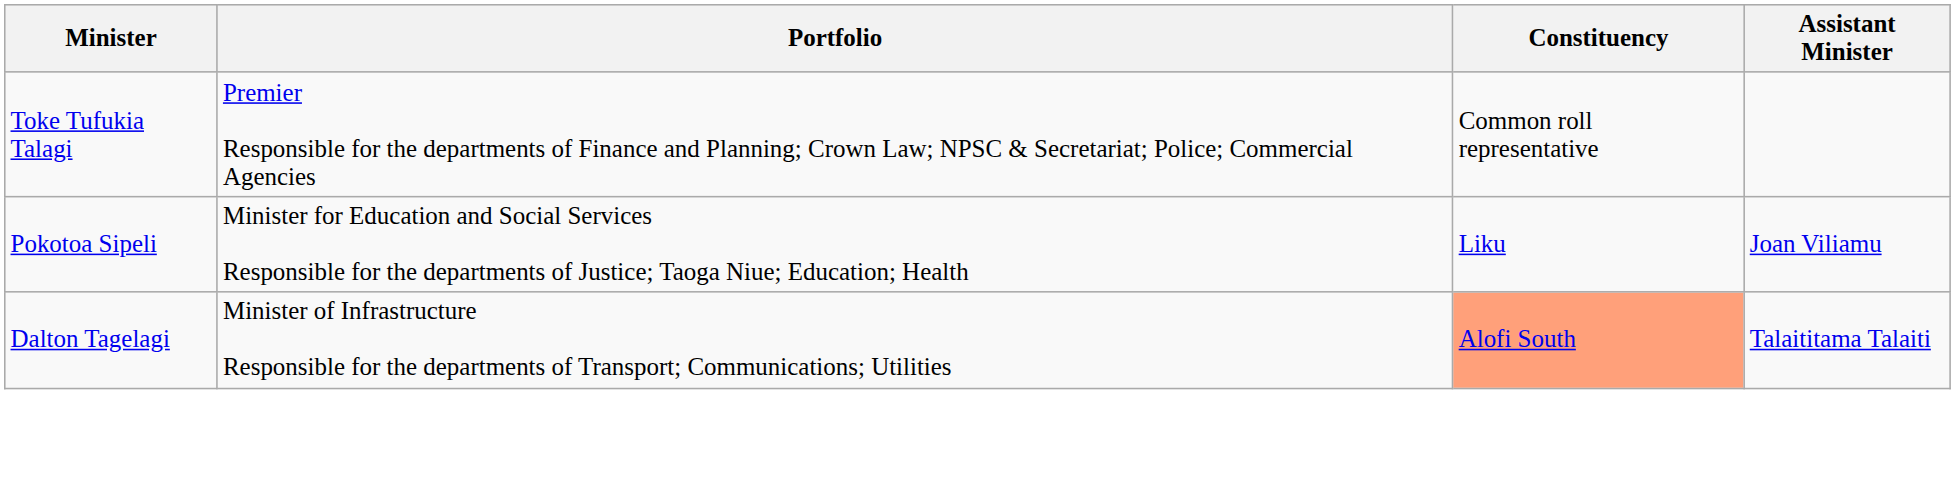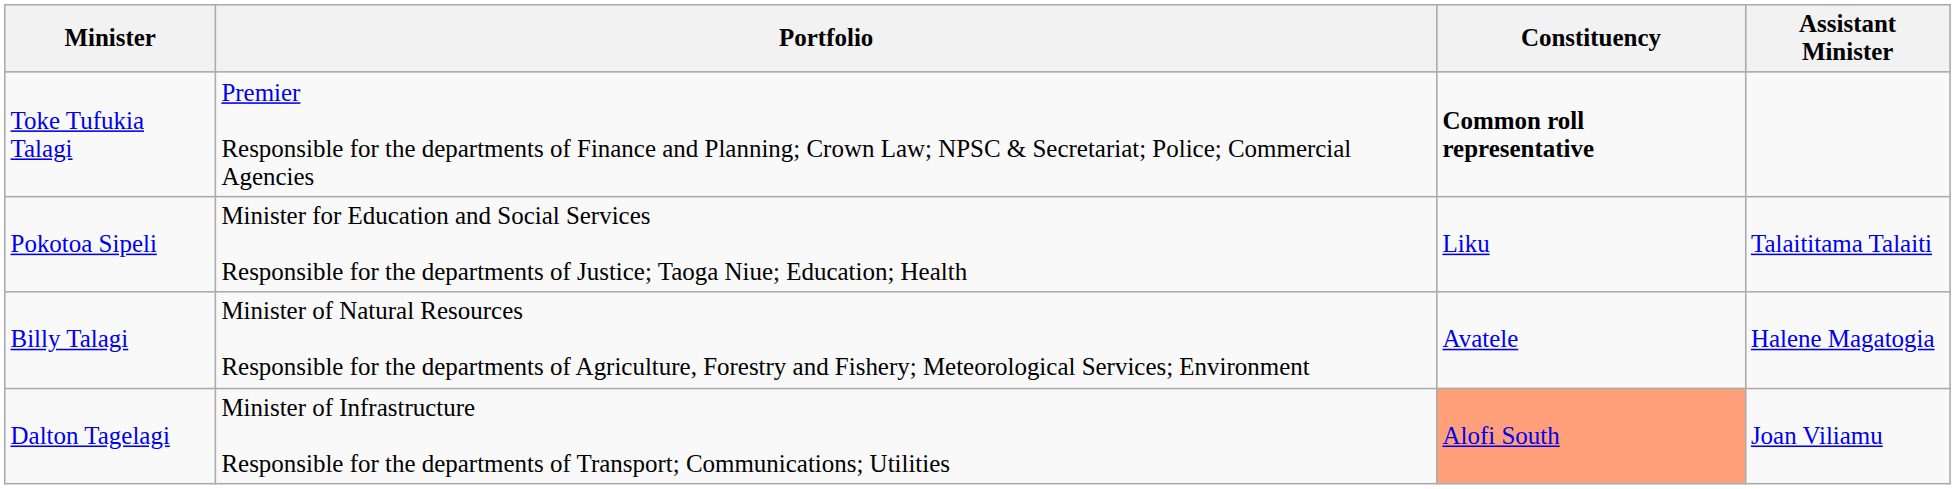 <table class="wikitable">
 <tr>
 <th>Minister</th>
 <th>Portfolio</th>
 <th>Constituency</th>
 <th>Assistant Minister</th>
 </tr>
 <tr>
 <td><a href='#'>Toke Tufukia Talagi</a></td>
 <td><a href='#'>Premier</a><br><br>Responsible for the departments of Finance and Planning; Crown Law; NPSC & Secretariat; Police; Commercial Agencies</td>
-<td>Common roll representative</td>
+<td><strong>Common roll representative</strong></td>
 <td></td>
 </tr>
 <tr>
 <td><a href='#'>Pokotoa Sipeli</a></td>
 <td>Minister for Education and Social Services<br><br>Responsible for the departments of  Justice; Taoga Niue; Education; Health</td>
 <td><a href='#'>Liku</a></td>
-<td><a href='#'>Joan Viliamu</a></td>
+<td><a href='#'>Talaititama Talaiti</a></td>
+</tr>
+<tr>
+<td><a href='#'>Billy Talagi</a></td>
+<td>Minister of Natural Resources<br><br>Responsible for the departments of Agriculture, Forestry and Fishery; Meteorological Services; Environment</td>
+<td><a href='#'>Avatele</a></td>
+<td><a href='#'>Halene Magatogia</a></td>
 </tr>
 <tr>
 <td><a href='#'>Dalton Tagelagi</a></td>
 <td>Minister of Infrastructure<br><br>Responsible for the departments of Transport; Communications; Utilities</td>
 <td style="background: lightsalmon;"><a href='#'>Alofi South</a></td>
-<td><a href='#'>Talaititama Talaiti</a></td>
+<td><a href='#'>Joan Viliamu</a></td>
 </tr>
 </table>
